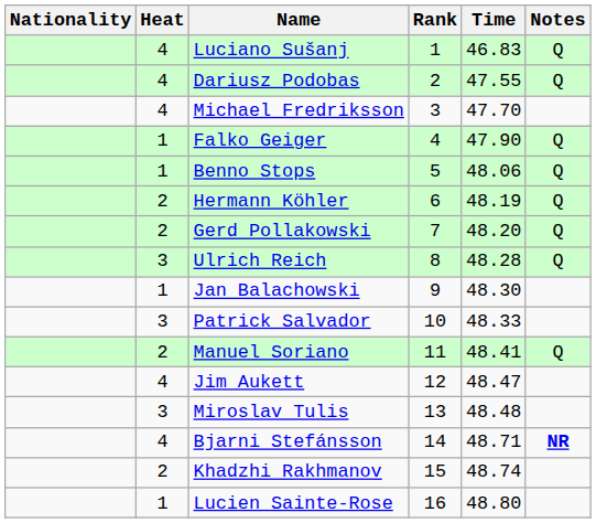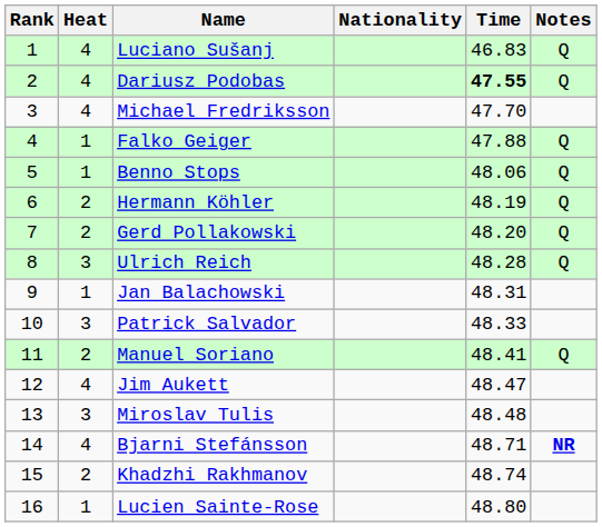 <table class="wikitable sortable" style="text-align:center">
 <tr>
-<th>Nationality</th>
+<th>Rank</th>
 <th>Heat</th>
 <th>Name</th>
-<th>Rank</th>
+<th>Nationality</th>
 <th>Time</th>
 <th>Notes</th>
 </tr>
 <tr bgcolor=ccffcc>
-<td align=left></td>
+<td>1</td>
 <td>4</td>
 <td align="left"><a href='#'>Luciano Sušanj</a></td>
-<td>1</td>
+<td align=left></td>
 <td>46.83</td>
 <td>Q</td>
 </tr>
 <tr bgcolor=ccffcc>
-<td align=left></td>
+<td>2</td>
 <td>4</td>
 <td align="left"><a href='#'>Dariusz Podobas</a></td>
-<td>2</td>
-<td>47.55</td>
+<td align=left></td>
+<td><strong>47.55</strong></td>
 <td>Q</td>
 </tr>
 <tr>
-<td align=left></td>
+<td>3</td>
 <td>4</td>
 <td align="left"><a href='#'>Michael Fredriksson</a></td>
-<td>3</td>
+<td align=left></td>
 <td>47.70</td>
 <td></td>
 </tr>
 <tr bgcolor=ccffcc>
-<td align=left></td>
+<td>4</td>
 <td>1</td>
 <td align="left"><a href='#'>Falko Geiger</a></td>
-<td>4</td>
-<td>47.90</td>
+<td align=left></td>
+<td>47.88</td>
 <td>Q</td>
 </tr>
 <tr bgcolor=ccffcc>
-<td align=left></td>
+<td>5</td>
 <td>1</td>
 <td align="left"><a href='#'>Benno Stops</a></td>
-<td>5</td>
+<td align=left></td>
 <td>48.06</td>
 <td>Q</td>
 </tr>
 <tr bgcolor=ccffcc>
-<td align=left></td>
+<td>6</td>
 <td>2</td>
 <td align="left"><a href='#'>Hermann Köhler</a></td>
-<td>6</td>
+<td align=left></td>
 <td>48.19</td>
 <td>Q</td>
 </tr>
 <tr bgcolor=ccffcc>
-<td align=left></td>
+<td>7</td>
 <td>2</td>
 <td align="left"><a href='#'>Gerd Pollakowski</a></td>
-<td>7</td>
+<td align=left></td>
 <td>48.20</td>
 <td>Q</td>
 </tr>
 <tr bgcolor=ccffcc>
-<td align=left></td>
+<td>8</td>
 <td>3</td>
 <td align="left"><a href='#'>Ulrich Reich</a></td>
-<td>8</td>
+<td align=left></td>
 <td>48.28</td>
 <td>Q</td>
 </tr>
 <tr>
-<td align=left></td>
+<td>9</td>
 <td>1</td>
 <td align="left"><a href='#'>Jan Balachowski</a></td>
-<td>9</td>
-<td>48.30</td>
+<td align=left></td>
+<td>48.31</td>
 <td></td>
 </tr>
 <tr>
-<td align=left></td>
+<td>10</td>
 <td>3</td>
 <td align="left"><a href='#'>Patrick Salvador</a></td>
-<td>10</td>
+<td align=left></td>
 <td>48.33</td>
 <td></td>
 </tr>
 <tr bgcolor=ccffcc>
-<td align=left></td>
+<td>11</td>
 <td>2</td>
 <td align="left"><a href='#'>Manuel Soriano</a></td>
-<td>11</td>
+<td align=left></td>
 <td>48.41</td>
 <td>Q</td>
 </tr>
 <tr>
-<td align=left></td>
+<td>12</td>
 <td>4</td>
 <td align="left"><a href='#'>Jim Aukett</a></td>
-<td>12</td>
+<td align=left></td>
 <td>48.47</td>
 <td></td>
 </tr>
 <tr>
-<td align=left></td>
+<td>13</td>
 <td>3</td>
 <td align="left"><a href='#'>Miroslav Tulis</a></td>
-<td>13</td>
+<td align=left></td>
 <td>48.48</td>
 <td></td>
 </tr>
 <tr>
-<td align=left></td>
+<td>14</td>
 <td>4</td>
 <td align="left"><a href='#'>Bjarni Stefánsson</a></td>
-<td>14</td>
+<td align=left></td>
 <td>48.71</td>
 <td><strong><a href='#'>NR</a></strong></td>
 </tr>
 <tr>
-<td align=left></td>
+<td>15</td>
 <td>2</td>
 <td align="left"><a href='#'>Khadzhi Rakhmanov</a></td>
-<td>15</td>
+<td align=left></td>
 <td>48.74</td>
 <td></td>
 </tr>
 <tr>
-<td align=left></td>
+<td>16</td>
 <td>1</td>
 <td align="left"><a href='#'>Lucien Sainte-Rose</a></td>
-<td>16</td>
+<td align=left></td>
 <td>48.80</td>
 <td></td>
 </tr>
 </table>
